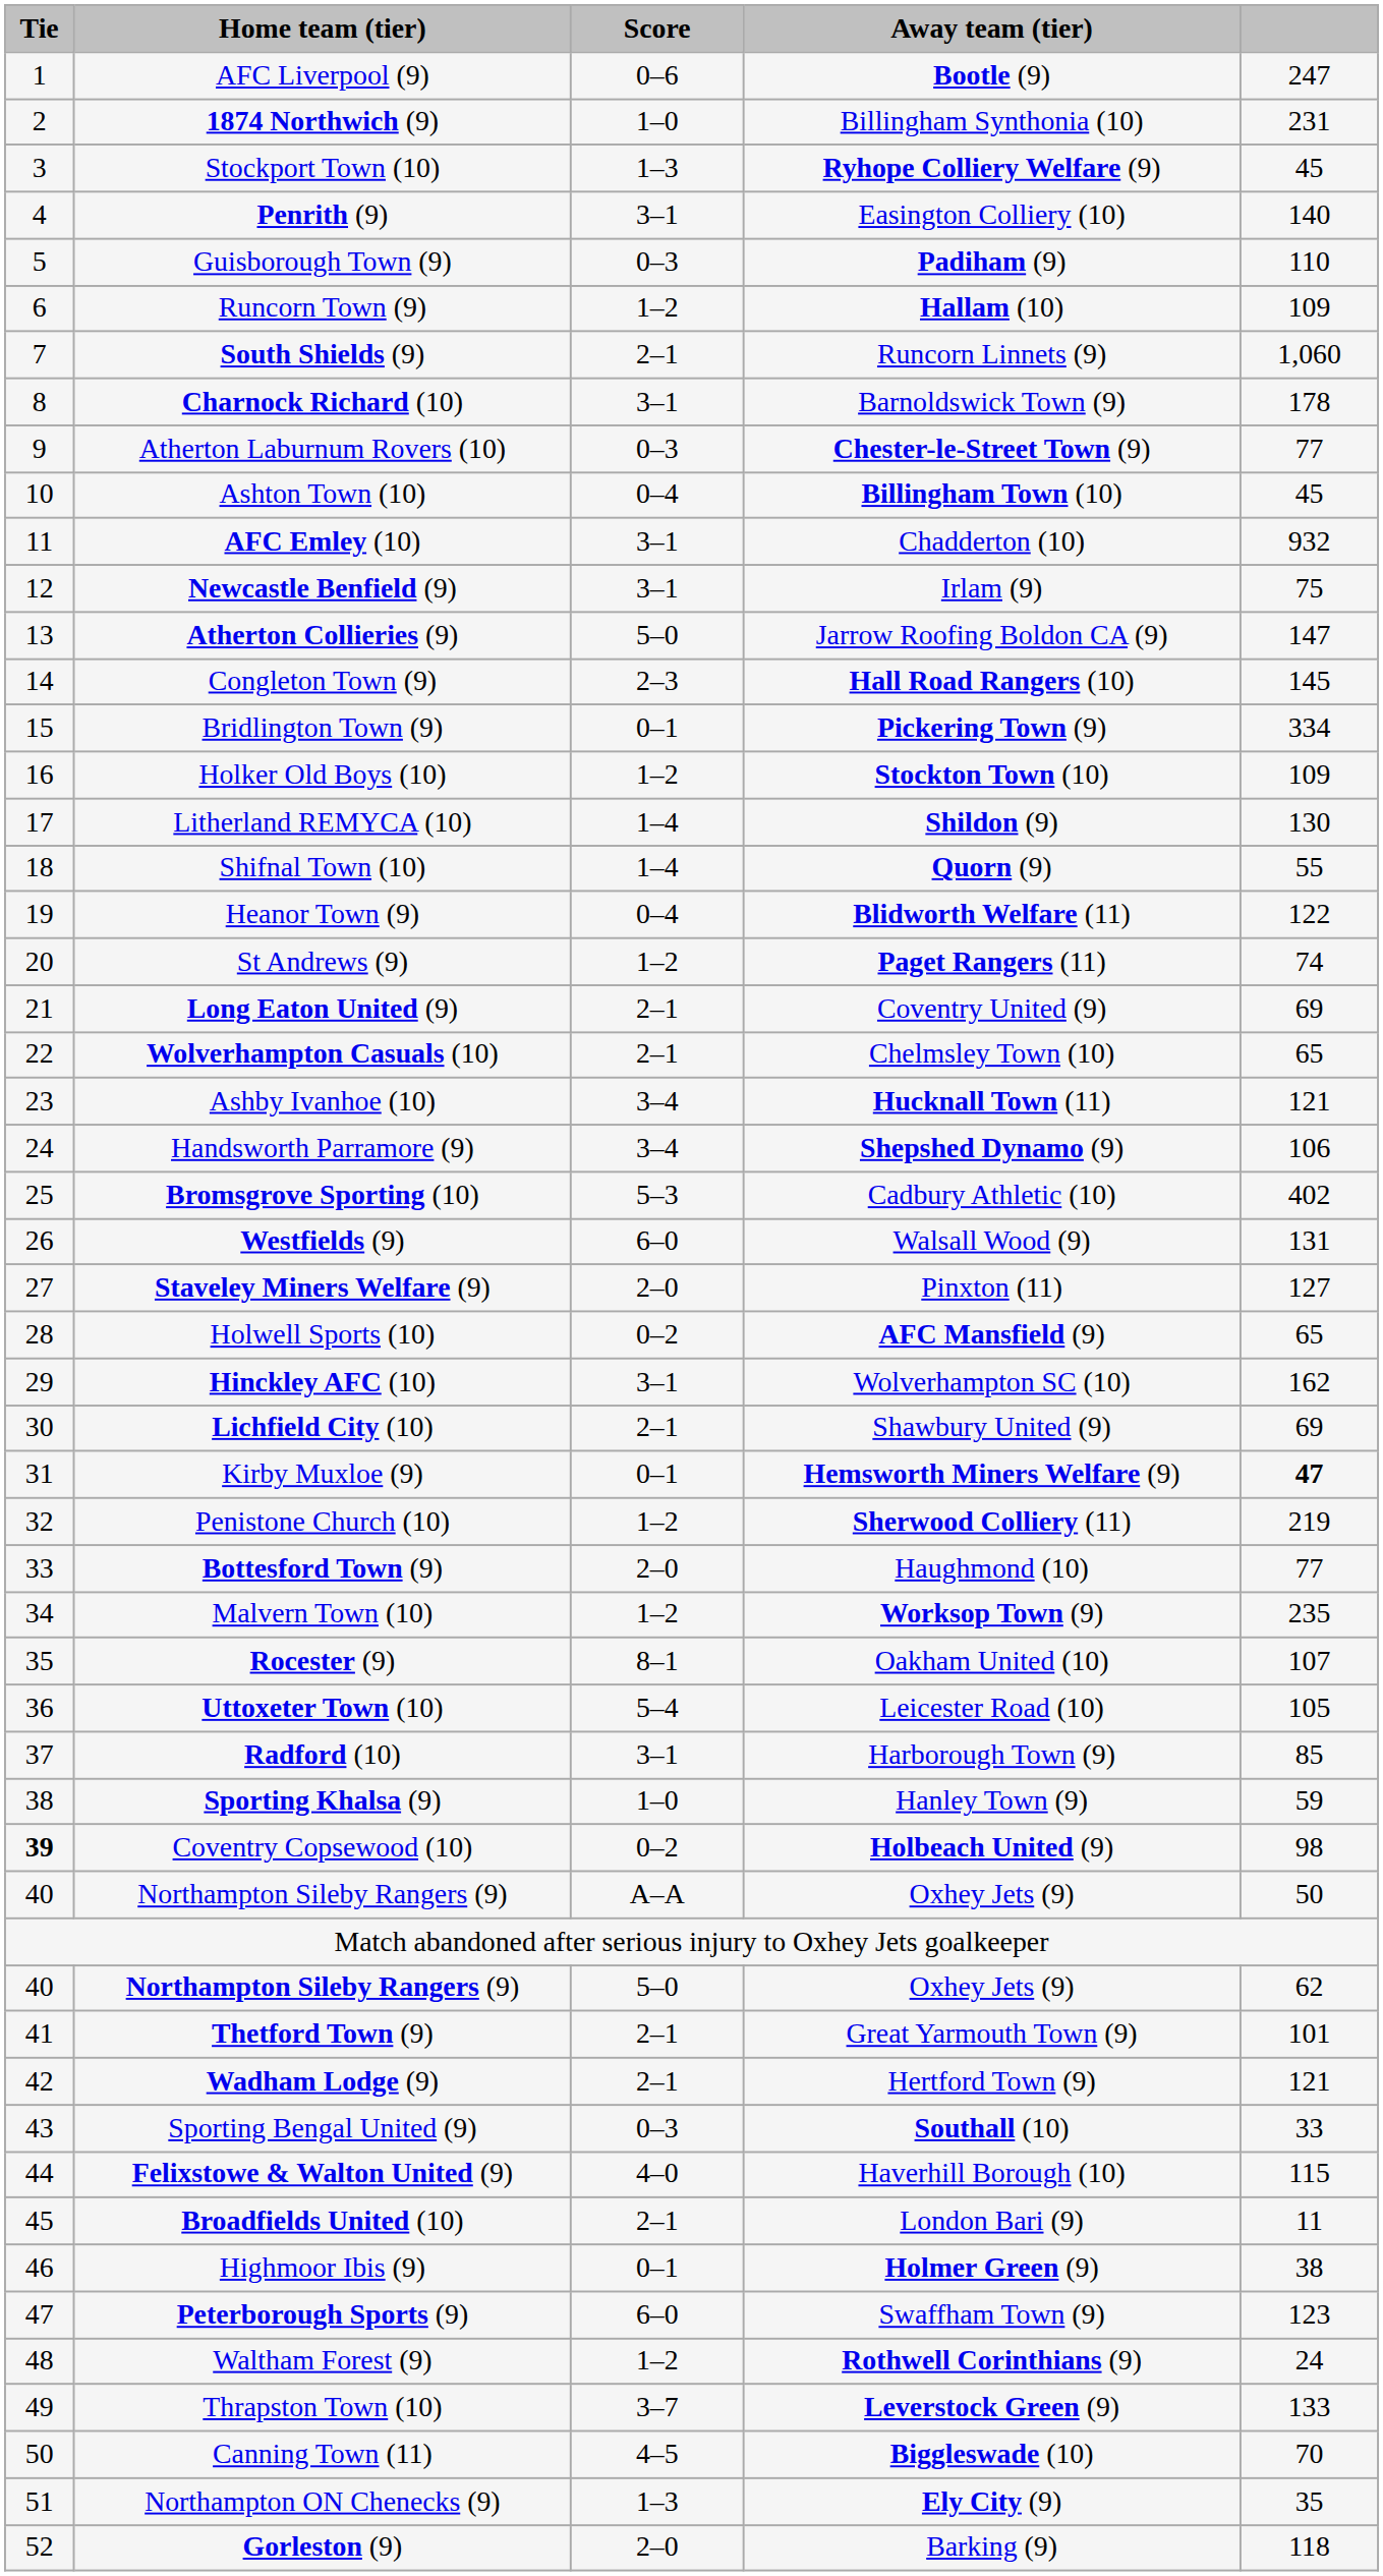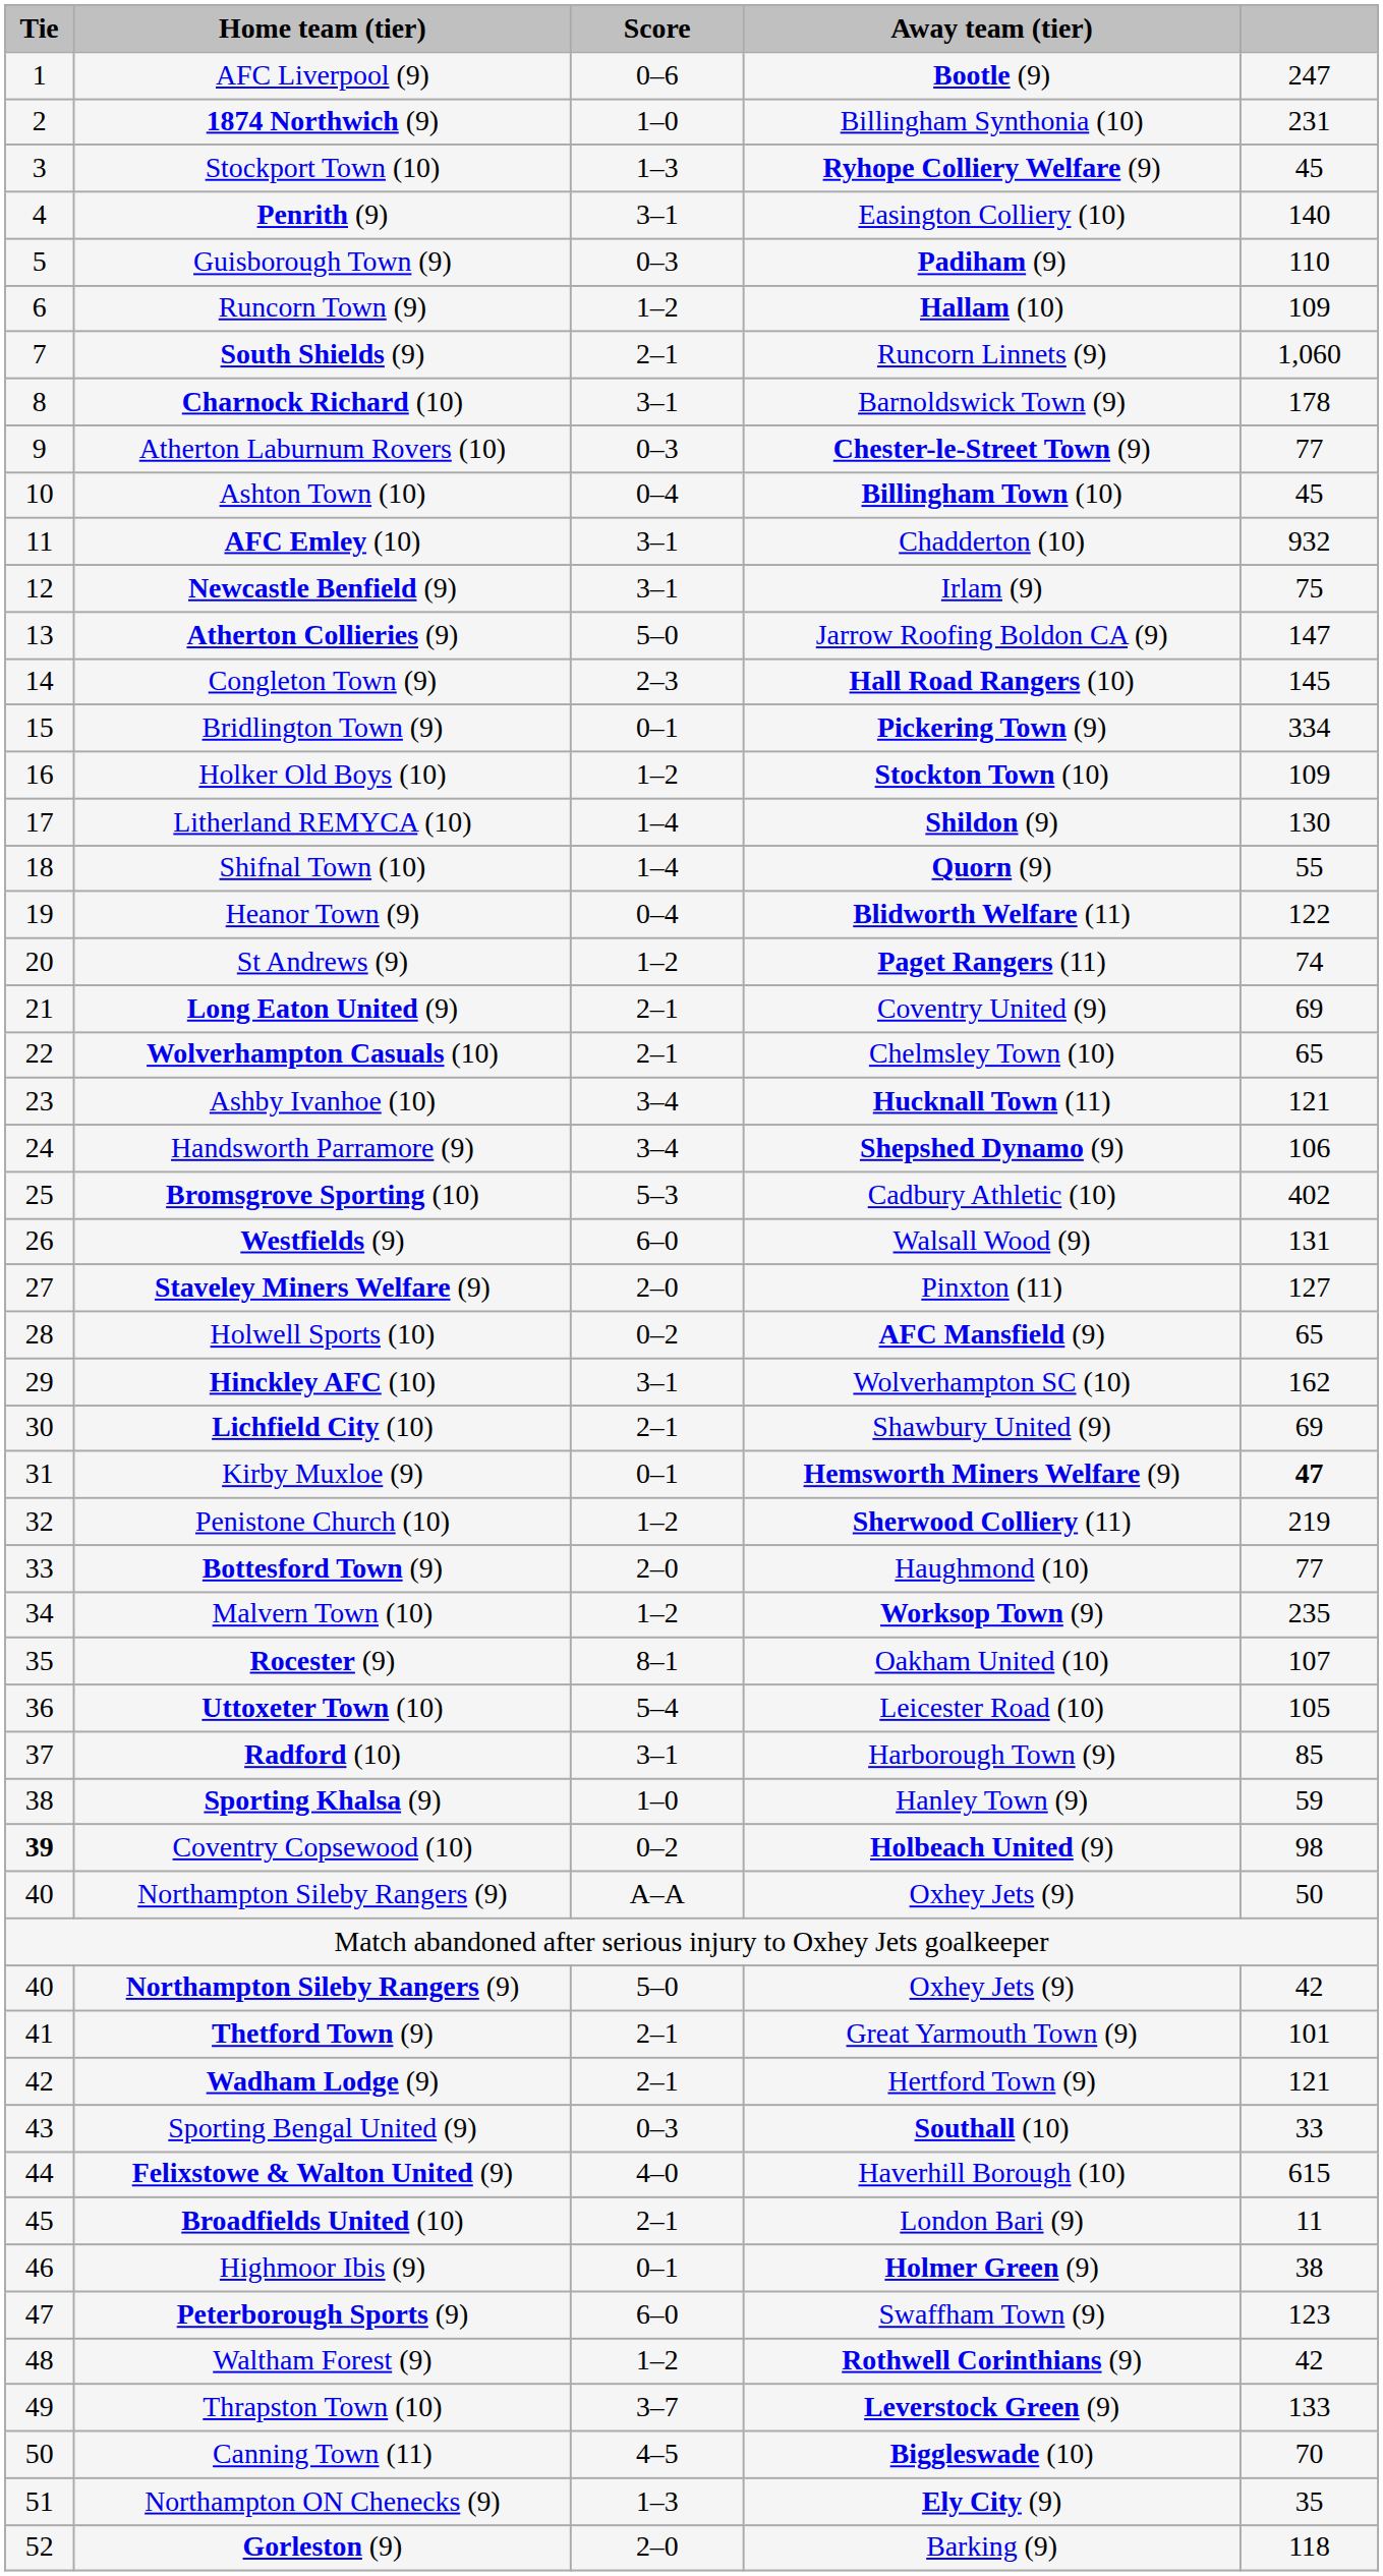 <table class="wikitable" style="width: 700px; background:WhiteSmoke; text-align:center; font-size:90%">
 <tr>
 <td scope="col" style="width:  5.00%; background:silver;"><strong>Tie</strong></td>
 <td scope="col" style="width: 36.25%; background:silver;"><strong>Home team (tier)</strong></td>
 <td scope="col" style="width: 12.50%; background:silver;"><strong>Score</strong></td>
 <td scope="col" style="width: 36.25%; background:silver;"><strong>Away team (tier)</strong></td>
 <td scope="col" style="width: 10.00%; background:silver;"><strong></strong></td>
 </tr>
 <tr>
 <td>1</td>
 <td><a href='#'>AFC Liverpool</a> (9)</td>
 <td>0–6</td>
 <td><strong><a href='#'>Bootle</a></strong> (9)</td>
 <td>247</td>
 </tr>
 <tr>
 <td>2</td>
 <td><strong><a href='#'>1874 Northwich</a></strong> (9)</td>
 <td>1–0</td>
 <td><a href='#'>Billingham Synthonia</a> (10)</td>
 <td>231</td>
 </tr>
 <tr>
 <td>3</td>
 <td><a href='#'>Stockport Town</a> (10)</td>
 <td>1–3</td>
 <td><strong><a href='#'>Ryhope Colliery Welfare</a></strong> (9)</td>
 <td>45</td>
 </tr>
 <tr>
 <td>4</td>
 <td><strong><a href='#'>Penrith</a></strong> (9)</td>
 <td>3–1</td>
 <td><a href='#'>Easington Colliery</a> (10)</td>
 <td>140</td>
 </tr>
 <tr>
 <td>5</td>
 <td><a href='#'>Guisborough Town</a> (9)</td>
 <td>0–3</td>
 <td><strong><a href='#'>Padiham</a></strong> (9)</td>
 <td>110</td>
 </tr>
 <tr>
 <td>6</td>
 <td><a href='#'>Runcorn Town</a> (9)</td>
 <td>1–2</td>
 <td><strong><a href='#'>Hallam</a></strong> (10)</td>
 <td>109</td>
 </tr>
 <tr>
 <td>7</td>
 <td><strong><a href='#'>South Shields</a></strong> (9)</td>
 <td>2–1</td>
 <td><a href='#'>Runcorn Linnets</a> (9)</td>
 <td>1,060</td>
 </tr>
 <tr>
 <td>8</td>
 <td><strong><a href='#'>Charnock Richard</a></strong> (10)</td>
 <td>3–1</td>
 <td><a href='#'>Barnoldswick Town</a> (9)</td>
 <td>178</td>
 </tr>
 <tr>
 <td>9</td>
 <td><a href='#'>Atherton Laburnum Rovers</a> (10)</td>
 <td>0–3</td>
 <td><strong><a href='#'>Chester-le-Street Town</a></strong> (9)</td>
 <td>77</td>
 </tr>
 <tr>
 <td>10</td>
 <td><a href='#'>Ashton Town</a> (10)</td>
 <td>0–4</td>
 <td><strong><a href='#'>Billingham Town</a></strong> (10)</td>
 <td>45</td>
 </tr>
 <tr>
 <td>11</td>
 <td><strong><a href='#'>AFC Emley</a></strong> (10)</td>
 <td>3–1</td>
 <td><a href='#'>Chadderton</a> (10)</td>
 <td>932</td>
 </tr>
 <tr>
 <td>12</td>
 <td><strong><a href='#'>Newcastle Benfield</a></strong> (9)</td>
 <td>3–1</td>
 <td><a href='#'>Irlam</a> (9)</td>
 <td>75</td>
 </tr>
 <tr>
 <td>13</td>
 <td><strong><a href='#'>Atherton Collieries</a></strong> (9)</td>
 <td>5–0</td>
 <td><a href='#'>Jarrow Roofing Boldon CA</a> (9)</td>
 <td>147</td>
 </tr>
 <tr>
 <td>14</td>
 <td><a href='#'>Congleton Town</a> (9)</td>
 <td>2–3</td>
 <td><strong><a href='#'>Hall Road Rangers</a></strong> (10)</td>
 <td>145</td>
 </tr>
 <tr>
 <td>15</td>
 <td><a href='#'>Bridlington Town</a> (9)</td>
 <td>0–1</td>
 <td><strong><a href='#'>Pickering Town</a></strong> (9)</td>
 <td>334</td>
 </tr>
 <tr>
 <td>16</td>
 <td><a href='#'>Holker Old Boys</a> (10)</td>
 <td>1–2</td>
 <td><strong><a href='#'>Stockton Town</a></strong> (10)</td>
 <td>109</td>
 </tr>
 <tr>
 <td>17</td>
 <td><a href='#'>Litherland REMYCA</a> (10)</td>
 <td>1–4</td>
 <td><strong><a href='#'>Shildon</a></strong> (9)</td>
 <td>130</td>
 </tr>
 <tr>
 <td>18</td>
 <td><a href='#'>Shifnal Town</a> (10)</td>
 <td>1–4</td>
 <td><strong><a href='#'>Quorn</a></strong> (9)</td>
 <td>55</td>
 </tr>
 <tr>
 <td>19</td>
 <td><a href='#'>Heanor Town</a> (9)</td>
 <td>0–4</td>
 <td><strong><a href='#'>Blidworth Welfare</a></strong> (11)</td>
 <td>122</td>
 </tr>
 <tr>
 <td>20</td>
 <td><a href='#'>St Andrews</a> (9)</td>
 <td>1–2</td>
 <td><strong><a href='#'>Paget Rangers</a></strong> (11)</td>
 <td>74</td>
 </tr>
 <tr>
 <td>21</td>
 <td><strong><a href='#'>Long Eaton United</a></strong> (9)</td>
 <td>2–1</td>
 <td><a href='#'>Coventry United</a> (9)</td>
 <td>69</td>
 </tr>
 <tr>
 <td>22</td>
 <td><strong><a href='#'>Wolverhampton Casuals</a></strong> (10)</td>
 <td>2–1</td>
 <td><a href='#'>Chelmsley Town</a> (10)</td>
 <td>65</td>
 </tr>
 <tr>
 <td>23</td>
 <td><a href='#'>Ashby Ivanhoe</a> (10)</td>
 <td>3–4</td>
 <td><strong><a href='#'>Hucknall Town</a></strong> (11)</td>
 <td>121</td>
 </tr>
 <tr>
 <td>24</td>
 <td><a href='#'>Handsworth Parramore</a> (9)</td>
 <td>3–4</td>
 <td><strong><a href='#'>Shepshed Dynamo</a></strong> (9)</td>
 <td>106</td>
 </tr>
 <tr>
 <td>25</td>
 <td><strong><a href='#'>Bromsgrove Sporting</a></strong> (10)</td>
 <td>5–3</td>
 <td><a href='#'>Cadbury Athletic</a> (10)</td>
 <td>402</td>
 </tr>
 <tr>
 <td>26</td>
 <td><strong><a href='#'>Westfields</a></strong> (9)</td>
 <td>6–0</td>
 <td><a href='#'>Walsall Wood</a> (9)</td>
 <td>131</td>
 </tr>
 <tr>
 <td>27</td>
 <td><strong><a href='#'>Staveley Miners Welfare</a></strong> (9)</td>
 <td>2–0</td>
 <td><a href='#'>Pinxton</a> (11)</td>
 <td>127</td>
 </tr>
 <tr>
 <td>28</td>
 <td><a href='#'>Holwell Sports</a> (10)</td>
 <td>0–2</td>
 <td><strong><a href='#'>AFC Mansfield</a></strong> (9)</td>
 <td>65</td>
 </tr>
 <tr>
 <td>29</td>
 <td><strong><a href='#'>Hinckley AFC</a></strong> (10)</td>
 <td>3–1</td>
 <td><a href='#'>Wolverhampton SC</a> (10)</td>
 <td>162</td>
 </tr>
 <tr>
 <td>30</td>
 <td><strong><a href='#'>Lichfield City</a></strong> (10)</td>
 <td>2–1</td>
 <td><a href='#'>Shawbury United</a> (9)</td>
 <td>69</td>
 </tr>
 <tr>
 <td>31</td>
 <td><a href='#'>Kirby Muxloe</a> (9)</td>
 <td>0–1</td>
 <td><strong><a href='#'>Hemsworth Miners Welfare</a></strong> (9)</td>
 <td><strong>47</strong></td>
 </tr>
 <tr>
 <td>32</td>
 <td><a href='#'>Penistone Church</a> (10)</td>
 <td>1–2</td>
 <td><strong><a href='#'>Sherwood Colliery</a></strong> (11)</td>
 <td>219</td>
 </tr>
 <tr>
 <td>33</td>
 <td><strong><a href='#'>Bottesford Town</a></strong> (9)</td>
 <td>2–0</td>
 <td><a href='#'>Haughmond</a> (10)</td>
 <td>77</td>
 </tr>
 <tr>
 <td>34</td>
 <td><a href='#'>Malvern Town</a> (10)</td>
 <td>1–2</td>
 <td><strong><a href='#'>Worksop Town</a></strong> (9)</td>
 <td>235</td>
 </tr>
 <tr>
 <td>35</td>
 <td><strong><a href='#'>Rocester</a></strong> (9)</td>
 <td>8–1</td>
 <td><a href='#'>Oakham United</a> (10)</td>
 <td>107</td>
 </tr>
 <tr>
 <td>36</td>
 <td><strong><a href='#'>Uttoxeter Town</a></strong> (10)</td>
 <td>5–4</td>
 <td><a href='#'>Leicester Road</a> (10)</td>
 <td>105</td>
 </tr>
 <tr>
 <td>37</td>
 <td><strong><a href='#'>Radford</a></strong> (10)</td>
 <td>3–1</td>
 <td><a href='#'>Harborough Town</a> (9)</td>
 <td>85</td>
 </tr>
 <tr>
 <td>38</td>
 <td><strong><a href='#'>Sporting Khalsa</a></strong> (9)</td>
 <td>1–0</td>
 <td><a href='#'>Hanley Town</a> (9)</td>
 <td>59</td>
 </tr>
 <tr>
 <td><strong>39</strong></td>
 <td><a href='#'>Coventry Copsewood</a> (10)</td>
 <td>0–2</td>
 <td><strong><a href='#'>Holbeach United</a></strong> (9)</td>
 <td>98</td>
 </tr>
 <tr>
 <td>40</td>
 <td><a href='#'>Northampton Sileby Rangers</a> (9)</td>
 <td>A–A</td>
 <td><a href='#'>Oxhey Jets</a> (9)</td>
 <td>50</td>
 </tr>
 <tr>
 <td colspan=5>Match abandoned after serious injury to Oxhey Jets goalkeeper</td>
 </tr>
 <tr>
 <td>40</td>
 <td><strong><a href='#'>Northampton Sileby Rangers</a></strong> (9)</td>
 <td>5–0</td>
 <td><a href='#'>Oxhey Jets</a> (9)</td>
-<td>62</td>
+<td>42</td>
 </tr>
 <tr>
 <td>41</td>
 <td><strong><a href='#'>Thetford Town</a></strong> (9)</td>
 <td>2–1</td>
 <td><a href='#'>Great Yarmouth Town</a> (9)</td>
 <td>101</td>
 </tr>
 <tr>
 <td>42</td>
 <td><strong><a href='#'>Wadham Lodge</a></strong> (9)</td>
 <td>2–1</td>
 <td><a href='#'>Hertford Town</a> (9)</td>
 <td>121</td>
 </tr>
 <tr>
 <td>43</td>
 <td><a href='#'>Sporting Bengal United</a> (9)</td>
 <td>0–3</td>
 <td><strong><a href='#'>Southall</a></strong> (10)</td>
 <td>33</td>
 </tr>
 <tr>
 <td>44</td>
 <td><strong><a href='#'>Felixstowe & Walton United</a></strong> (9)</td>
 <td>4–0</td>
 <td><a href='#'>Haverhill Borough</a> (10)</td>
-<td>115</td>
+<td>615</td>
 </tr>
 <tr>
 <td>45</td>
 <td><strong><a href='#'>Broadfields United</a></strong> (10)</td>
 <td>2–1</td>
 <td><a href='#'>London Bari</a> (9)</td>
 <td>11</td>
 </tr>
 <tr>
 <td>46</td>
 <td><a href='#'>Highmoor Ibis</a> (9)</td>
 <td>0–1</td>
 <td><strong><a href='#'>Holmer Green</a></strong> (9)</td>
 <td>38</td>
 </tr>
 <tr>
 <td>47</td>
 <td><strong><a href='#'>Peterborough Sports</a></strong> (9)</td>
 <td>6–0</td>
 <td><a href='#'>Swaffham Town</a> (9)</td>
 <td>123</td>
 </tr>
 <tr>
 <td>48</td>
 <td><a href='#'>Waltham Forest</a> (9)</td>
 <td>1–2</td>
 <td><strong><a href='#'>Rothwell Corinthians</a></strong> (9)</td>
-<td>24</td>
+<td>42</td>
 </tr>
 <tr>
 <td>49</td>
 <td><a href='#'>Thrapston Town</a> (10)</td>
 <td>3–7</td>
 <td><strong><a href='#'>Leverstock Green</a></strong> (9)</td>
 <td>133</td>
 </tr>
 <tr>
 <td>50</td>
 <td><a href='#'>Canning Town</a> (11)</td>
 <td>4–5 </td>
 <td><strong><a href='#'>Biggleswade</a></strong> (10)</td>
 <td>70</td>
 </tr>
 <tr>
 <td>51</td>
 <td><a href='#'>Northampton ON Chenecks</a> (9)</td>
 <td>1–3</td>
 <td><strong><a href='#'>Ely City</a></strong> (9)</td>
 <td>35</td>
 </tr>
 <tr>
 <td>52</td>
 <td><strong><a href='#'>Gorleston</a></strong> (9)</td>
 <td>2–0</td>
 <td><a href='#'>Barking</a> (9)</td>
 <td>118</td>
 </tr>
 </table>
